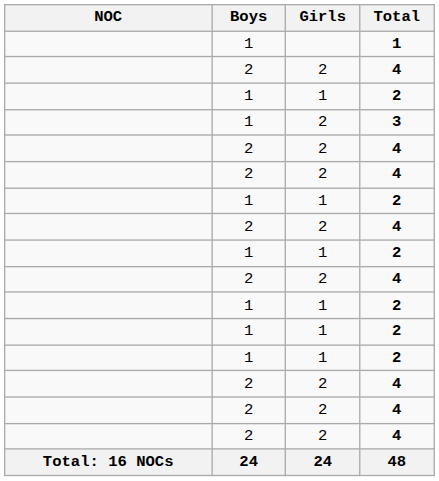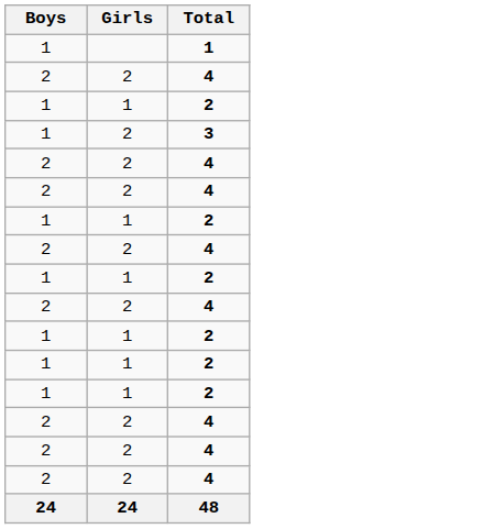 <table class="wikitable collapsible sortable" style="text-align:center; font-size:90%;">
 <tr>
-<th style="text-align:center; width:150px;"><strong>NOC</strong></th>
 <th width=50><strong>Boys</strong></th>
 <th width=50><strong>Girls</strong></th>
 <th width=50><strong>Total</strong></th>
 </tr>
 <tr>
-<td style="text-align:left;"></td>
 <td>1</td>
 <td></td>
 <td><strong>1</strong></td>
 </tr>
 <tr>
-<td style="text-align:left;"></td>
 <td>2</td>
 <td>2</td>
 <td><strong>4</strong></td>
 </tr>
 <tr>
-<td style="text-align:left;"></td>
 <td>1</td>
 <td>1</td>
 <td><strong>2</strong></td>
 </tr>
 <tr>
-<td style="text-align:left;"></td>
 <td>1</td>
 <td>2</td>
 <td><strong>3</strong></td>
 </tr>
 <tr>
-<td style="text-align:left;"></td>
 <td>2</td>
 <td>2</td>
 <td><strong>4</strong></td>
 </tr>
 <tr>
-<td style="text-align:left;"></td>
 <td>2</td>
 <td>2</td>
 <td><strong>4</strong></td>
 </tr>
 <tr>
-<td style="text-align:left;"></td>
 <td>1</td>
 <td>1</td>
 <td><strong>2</strong></td>
 </tr>
 <tr>
-<td style="text-align:left;"></td>
 <td>2</td>
 <td>2</td>
 <td><strong>4</strong></td>
 </tr>
 <tr>
-<td style="text-align:left;"></td>
 <td>1</td>
 <td>1</td>
 <td><strong>2</strong></td>
 </tr>
 <tr>
-<td style="text-align:left;"></td>
 <td>2</td>
 <td>2</td>
 <td><strong>4</strong></td>
 </tr>
 <tr>
-<td style="text-align:left;"></td>
 <td>1</td>
 <td>1</td>
 <td><strong>2</strong></td>
 </tr>
 <tr>
-<td style="text-align:left;"></td>
 <td>1</td>
 <td>1</td>
 <td><strong>2</strong></td>
 </tr>
 <tr>
-<td style="text-align:left;"></td>
 <td>1</td>
 <td>1</td>
 <td><strong>2</strong></td>
 </tr>
 <tr>
-<td style="text-align:left;"></td>
 <td>2</td>
 <td>2</td>
 <td><strong>4</strong></td>
 </tr>
 <tr>
-<td style="text-align:left;"></td>
 <td>2</td>
 <td>2</td>
 <td><strong>4</strong></td>
 </tr>
 <tr>
-<td style="text-align:left;"></td>
 <td>2</td>
 <td>2</td>
 <td><strong>4</strong></td>
 </tr>
 <tr>
-<th>Total: 16 NOCs</th>
 <th>24</th>
 <th>24</th>
 <th>48</th>
 </tr>
 </table>
